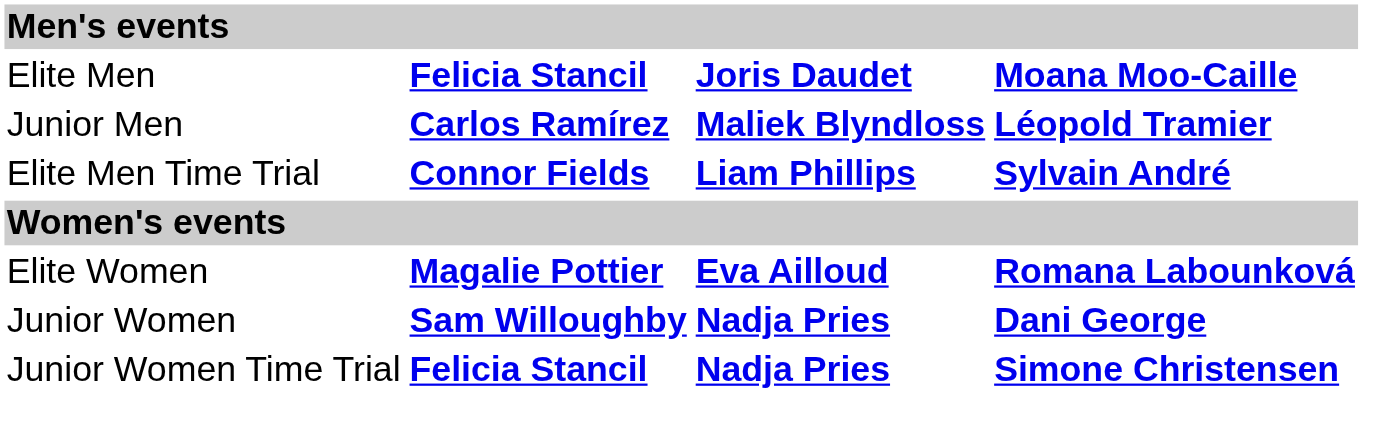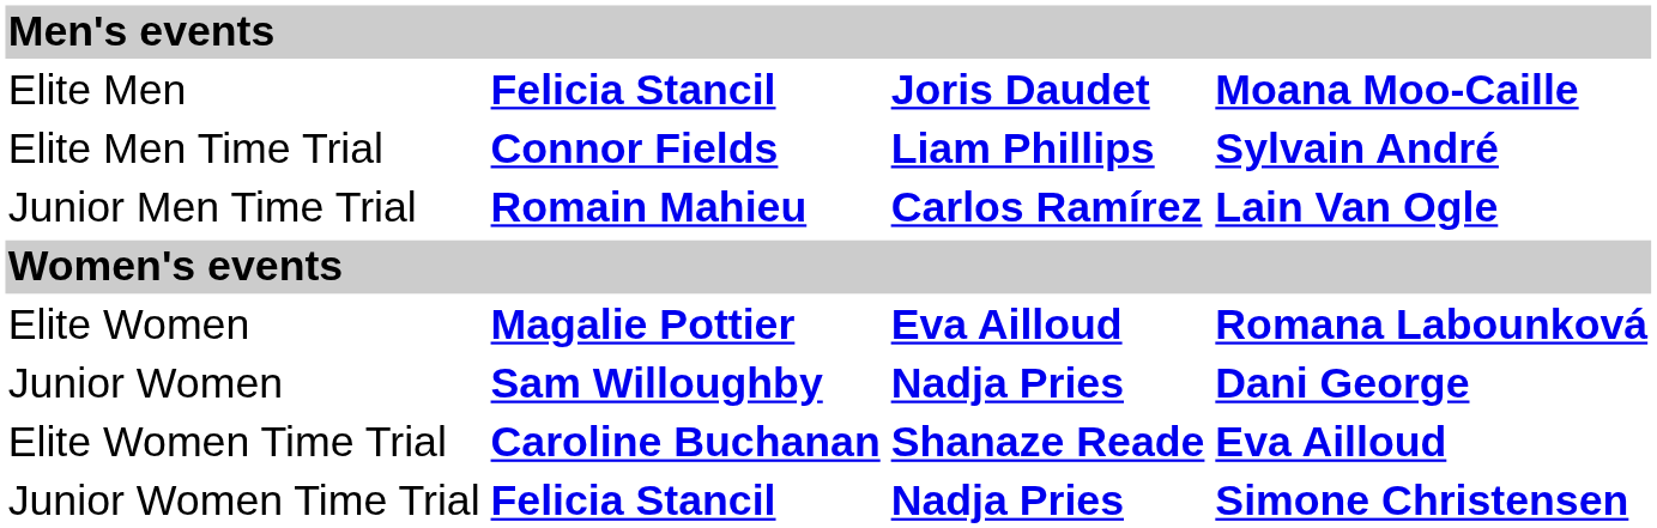 <table>
 <tr bgcolor="#cccccc">
 <td colspan=4><strong>Men's events</strong></td>
 </tr>
 <tr>
 <td>Elite Men</td>
 <td><strong><a href='#'>Felicia Stancil</a></strong><br></td>
 <td><strong><a href='#'>Joris Daudet</a></strong><br></td>
 <td><strong><a href='#'>Moana Moo-Caille</a></strong><br></td>
 </tr>
 <tr>
-<td>Junior Men</td>
-<td><strong><a href='#'>Carlos Ramírez</a></strong><br></td>
-<td><strong><a href='#'>Maliek Blyndloss</a></strong><br></td>
-<td><strong><a href='#'>Léopold Tramier</a></strong><br></td>
-</tr>
-<tr>
 <td>Elite Men Time Trial</td>
 <td><strong><a href='#'>Connor Fields</a></strong><br></td>
 <td><strong><a href='#'>Liam Phillips</a></strong><br></td>
 <td><strong><a href='#'>Sylvain André</a></strong><br></td>
+</tr>
+<tr>
+<td>Junior Men Time Trial</td>
+<td><strong><a href='#'>Romain Mahieu</a></strong><br></td>
+<td><strong><a href='#'>Carlos Ramírez</a></strong><br></td>
+<td><strong><a href='#'>Lain Van Ogle</a></strong><br></td>
 </tr>
 <tr bgcolor="#cccccc">
 <td colspan=4><strong>Women's events</strong></td>
 </tr>
 <tr>
 <td>Elite Women</td>
 <td><strong><a href='#'>Magalie Pottier</a></strong><br></td>
 <td><strong><a href='#'>Eva Ailloud</a></strong><br></td>
 <td><strong><a href='#'>Romana Labounková</a></strong><br></td>
 </tr>
 <tr>
 <td>Junior Women</td>
 <td><strong><a href='#'>Sam Willoughby</a></strong><br></td>
 <td><strong><a href='#'>Nadja Pries</a></strong><br></td>
 <td><strong><a href='#'>Dani George</a></strong><br></td>
 </tr>
 <tr>
+<td>Elite Women Time Trial</td>
+<td><strong><a href='#'>Caroline Buchanan</a></strong><br></td>
+<td><strong><a href='#'>Shanaze Reade</a></strong><br></td>
+<td><strong><a href='#'>Eva Ailloud</a></strong><br></td>
+</tr>
+<tr>
 <td>Junior Women Time Trial</td>
 <td><strong><a href='#'>Felicia Stancil</a></strong><br></td>
 <td><strong><a href='#'>Nadja Pries</a></strong><br></td>
 <td><strong><a href='#'>Simone Christensen</a></strong><br></td>
 </tr>
 <tr>
 </tr>
 </table>
